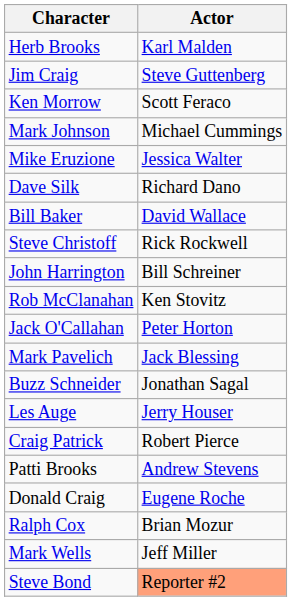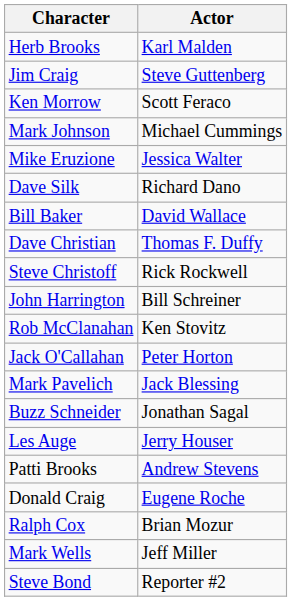 <table class="wikitable">
 <tr>
 <th>Character</th>
 <th>Actor</th>
 </tr>
 <tr>
 <td><a href='#'>Herb Brooks</a></td>
 <td><a href='#'>Karl Malden</a></td>
 </tr>
 <tr>
 <td><a href='#'>Jim Craig</a></td>
 <td><a href='#'>Steve Guttenberg</a></td>
 </tr>
 <tr>
 <td><a href='#'>Ken Morrow</a></td>
 <td>Scott Feraco</td>
 </tr>
 <tr>
 <td><a href='#'>Mark Johnson</a></td>
 <td>Michael Cummings</td>
 </tr>
 <tr>
 <td><a href='#'>Mike Eruzione</a></td>
 <td><a href='#'>Jessica Walter</a></td>
 </tr>
 <tr>
 <td><a href='#'>Dave Silk</a></td>
 <td>Richard Dano</td>
 </tr>
 <tr>
 <td><a href='#'>Bill Baker</a></td>
 <td><a href='#'>David Wallace</a></td>
 </tr>
 <tr>
+<td><a href='#'>Dave Christian</a></td>
+<td><a href='#'>Thomas F. Duffy</a></td>
+</tr>
+<tr>
 <td><a href='#'>Steve Christoff</a></td>
 <td>Rick Rockwell</td>
 </tr>
 <tr>
 <td><a href='#'>John Harrington</a></td>
 <td>Bill Schreiner</td>
 </tr>
 <tr>
 <td><a href='#'>Rob McClanahan</a></td>
 <td>Ken Stovitz</td>
 </tr>
 <tr>
 <td><a href='#'>Jack O'Callahan</a></td>
 <td><a href='#'>Peter Horton</a></td>
 </tr>
 <tr>
 <td><a href='#'>Mark Pavelich</a></td>
 <td><a href='#'>Jack Blessing</a></td>
 </tr>
 <tr>
 <td><a href='#'>Buzz Schneider</a></td>
 <td>Jonathan Sagal</td>
 </tr>
 <tr>
 <td><a href='#'>Les Auge</a></td>
 <td><a href='#'>Jerry Houser</a></td>
 </tr>
 <tr>
-<td><a href='#'>Craig Patrick</a></td>
-<td>Robert Pierce</td>
-</tr>
-<tr>
 <td>Patti Brooks</td>
 <td><a href='#'>Andrew Stevens</a></td>
 </tr>
 <tr>
 <td>Donald Craig</td>
 <td><a href='#'>Eugene Roche</a></td>
 </tr>
 <tr>
 <td><a href='#'>Ralph Cox</a></td>
 <td>Brian Mozur</td>
 </tr>
 <tr>
 <td><a href='#'>Mark Wells</a></td>
 <td>Jeff Miller</td>
 </tr>
 <tr>
 <td><a href='#'>Steve Bond</a></td>
-<td style="background: lightsalmon;">Reporter #2</td>
+<td>Reporter #2</td>
 </tr>
 </table>
